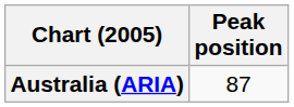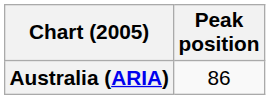 <table class="wikitable plainrowheaders">
 <tr>
 <th>Chart (2005)</th>
 <th>Peak<br>position</th>
 </tr>
 <tr>
 <th scope="row">Australia (<a href='#'>ARIA</a>)</th>
-<td align="center">87</td>
+<td align="center">86</td>
 </tr>
 </table>
